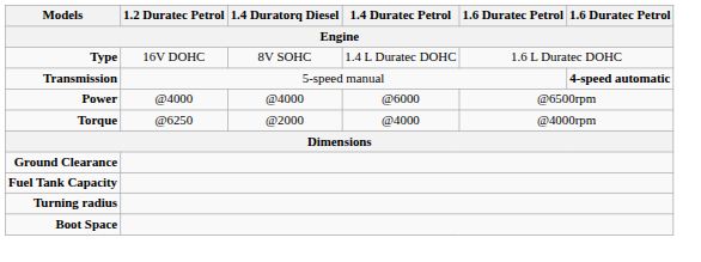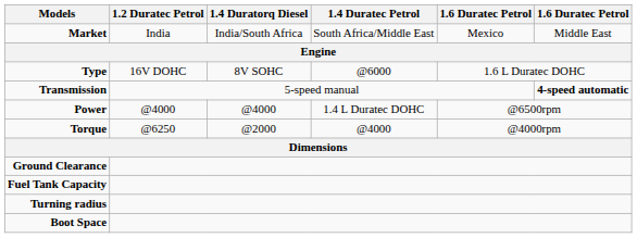 <table class="wikitable collapsible" style="font-size:93%; text-align:center;">
 <tr>
 <th>Models</th>
 <th>1.2 Duratec Petrol</th>
 <th>1.4 Duratorq Diesel</th>
 <th>1.4 Duratec Petrol</th>
 <th>1.6 Duratec Petrol</th>
 <th>1.6 Duratec Petrol</th>
 </tr>
 <tr>
+<td style="text-align:right;"><strong>Market</strong></td>
+<td>India</td>
+<td>India/South Africa</td>
+<td>South Africa/Middle East</td>
+<td>Mexico</td>
+<td>Middle East</td>
+</tr>
+<tr>
 <th colspan=6>Engine</th>
 </tr>
 <tr>
 <td style="text-align:right;"><strong>Type</strong></td>
 <td> 16V DOHC</td>
 <td> 8V SOHC</td>
-<td>1.4 L Duratec DOHC</td>
+<td>@6000</td>
 <td colspan="2">1.6 L Duratec DOHC</td>
 </tr>
 <tr>
 <td style="text-align:right;"><strong>Transmission</strong></td>
 <td colspan=4>5-speed manual</td>
 <td><strong>4-speed automatic</strong></td>
 </tr>
 <tr>
 <td style="text-align:right;"><strong>Power</strong></td>
 <td>@4000</td>
 <td>@4000</td>
-<td>@6000</td>
+<td>1.4 L Duratec DOHC</td>
 <td colspan="2"> @6500rpm</td>
 </tr>
 <tr>
 <td style="text-align:right;"><strong>Torque</strong></td>
 <td>@6250</td>
 <td>@2000</td>
 <td>@4000</td>
 <td colspan="2"> @4000rpm</td>
 </tr>
 <tr>
 <th colspan=6>Dimensions</th>
 </tr>
 <tr>
 <td style="text-align:right;"><strong>Ground Clearance</strong></td>
 <td colspan=5></td>
 </tr>
 <tr>
 <td style="text-align:right;"><strong>Fuel Tank Capacity</strong></td>
 <td colspan=5></td>
 </tr>
 <tr>
 <td style="text-align:right;"><strong>Turning radius</strong></td>
 <td colspan=5></td>
 </tr>
 <tr>
 <td style="text-align:right;"><strong>Boot Space</strong></td>
 <td colspan=5></td>
 </tr>
 </table>
